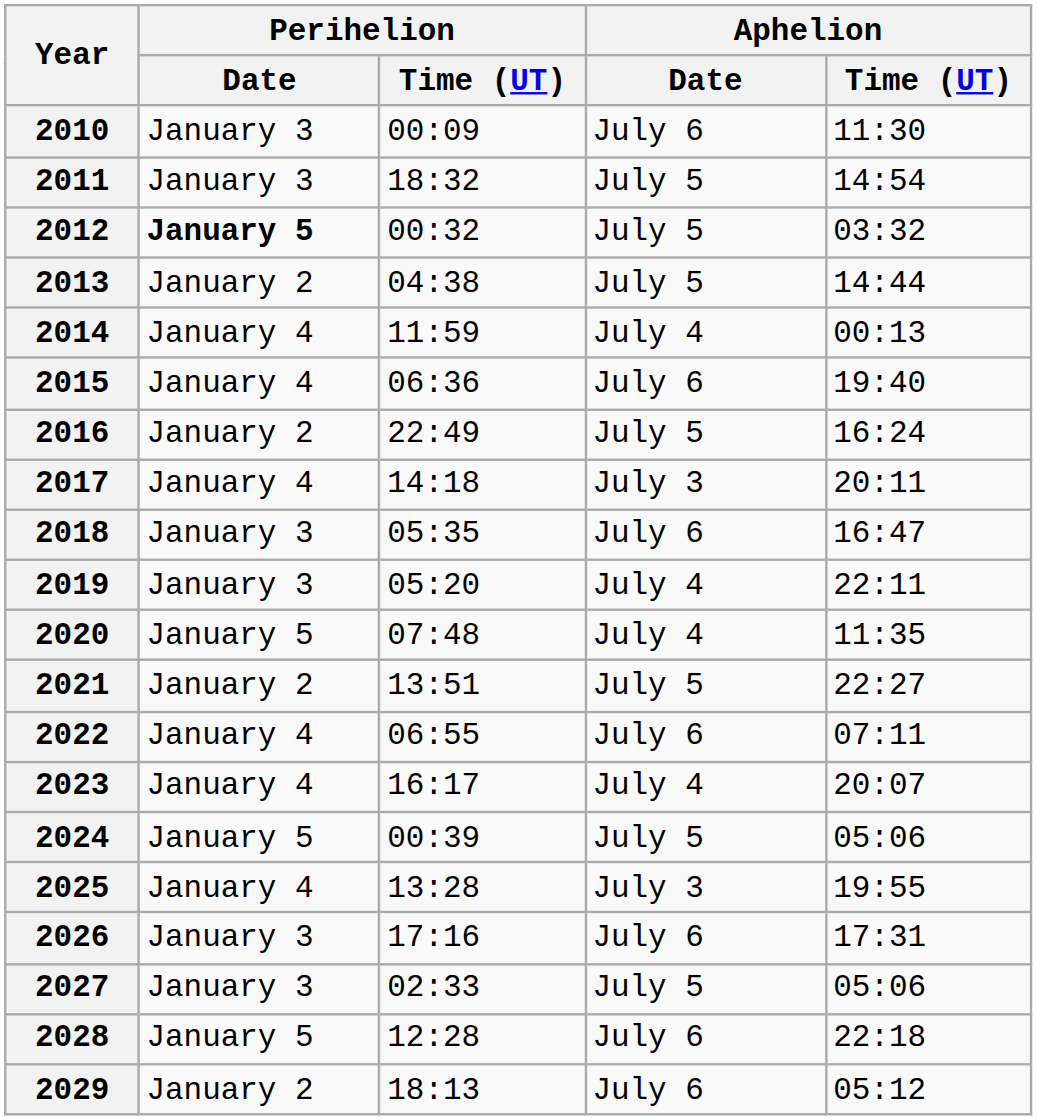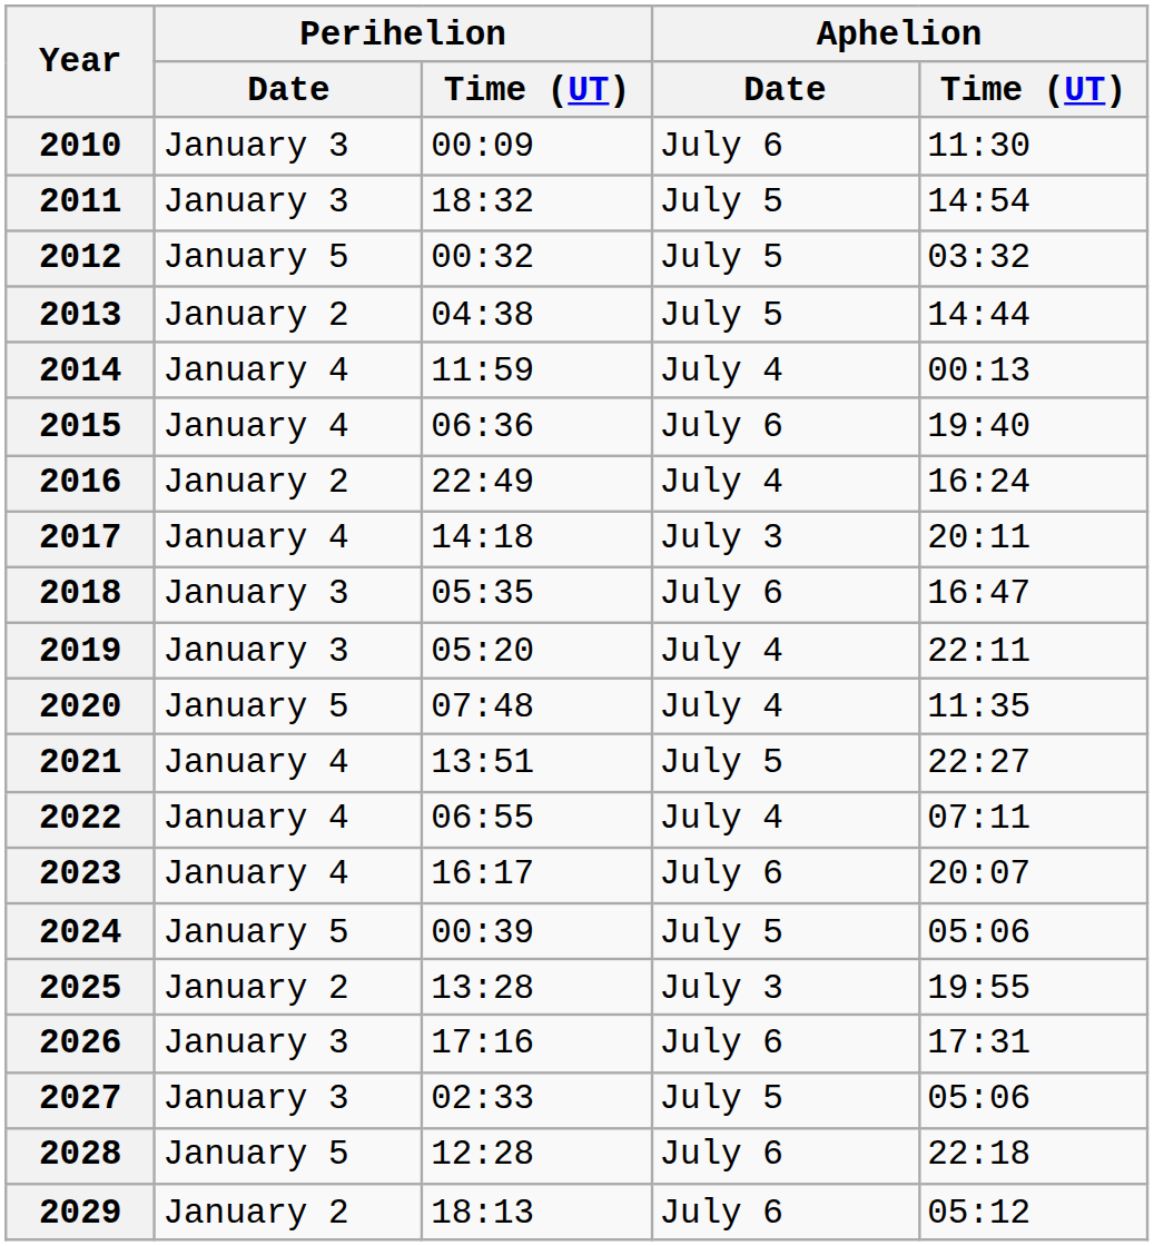 <table class="wikitable" style="margin-left:auto; margin-right:auto;">
 <tr>
 <th rowspan=2 width=50>Year</th>
 <th colspan=2>Perihelion</th>
 <th colspan=2>Aphelion</th>
 </tr>
 <tr>
 <th width=95>Date</th>
 <th width=80>Time (<a href='#'>UT</a>)</th>
 <th width=95>Date</th>
 <th width=80>Time (<a href='#'>UT</a>)</th>
 </tr>
 <tr>
 <th>2010</th>
 <td>January 3</td>
 <td>00:09</td>
 <td>July 6</td>
 <td>11:30</td>
 </tr>
 <tr>
 <th>2011</th>
 <td>January 3</td>
 <td>18:32</td>
 <td>July 5</td>
 <td>14:54</td>
 </tr>
 <tr>
 <th>2012</th>
-<td><strong>January 5</strong></td>
+<td>January 5</td>
 <td>00:32</td>
 <td>July 5</td>
 <td>03:32</td>
 </tr>
 <tr>
 <th>2013</th>
 <td>January 2</td>
 <td>04:38</td>
 <td>July 5</td>
 <td>14:44</td>
 </tr>
 <tr>
 <th>2014</th>
 <td>January 4</td>
 <td>11:59</td>
 <td>July 4</td>
 <td>00:13</td>
 </tr>
 <tr>
 <th>2015</th>
 <td>January 4</td>
 <td>06:36</td>
 <td>July 6</td>
 <td>19:40</td>
 </tr>
 <tr>
 <th>2016</th>
 <td>January 2</td>
 <td>22:49</td>
-<td>July 5</td>
+<td>July 4</td>
 <td>16:24</td>
 </tr>
 <tr>
 <th>2017</th>
 <td>January 4</td>
 <td>14:18</td>
 <td>July 3</td>
 <td>20:11</td>
 </tr>
 <tr>
 <th>2018</th>
 <td>January 3</td>
 <td>05:35</td>
 <td>July 6</td>
 <td>16:47</td>
 </tr>
 <tr>
 <th>2019</th>
 <td>January 3</td>
 <td>05:20</td>
 <td>July 4</td>
 <td>22:11</td>
 </tr>
 <tr>
 <th>2020</th>
 <td>January 5</td>
 <td>07:48</td>
 <td>July 4</td>
 <td>11:35</td>
 </tr>
 <tr>
 <th>2021</th>
-<td>January 2</td>
+<td>January 4</td>
 <td>13:51</td>
 <td>July 5</td>
 <td>22:27</td>
 </tr>
 <tr>
 <th>2022</th>
 <td>January 4</td>
 <td>06:55</td>
-<td>July 6</td>
+<td>July 4</td>
 <td>07:11</td>
 </tr>
 <tr>
 <th>2023</th>
 <td>January 4</td>
 <td>16:17</td>
-<td>July 4</td>
+<td>July 6</td>
 <td>20:07</td>
 </tr>
 <tr>
 <th>2024</th>
 <td>January 5</td>
 <td>00:39</td>
 <td>July 5</td>
 <td>05:06</td>
 </tr>
 <tr>
 <th>2025</th>
-<td>January 4</td>
+<td>January 2</td>
 <td>13:28</td>
 <td>July 3</td>
 <td>19:55</td>
 </tr>
 <tr>
 <th>2026</th>
 <td>January 3</td>
 <td>17:16</td>
 <td>July 6</td>
 <td>17:31</td>
 </tr>
 <tr>
 <th>2027</th>
 <td>January 3</td>
 <td>02:33</td>
 <td>July 5</td>
 <td>05:06</td>
 </tr>
 <tr>
 <th>2028</th>
 <td>January 5</td>
 <td>12:28</td>
 <td>July 6</td>
 <td>22:18</td>
 </tr>
 <tr>
 <th>2029</th>
 <td>January 2</td>
 <td>18:13</td>
 <td>July 6</td>
 <td>05:12</td>
 </tr>
 </table>
